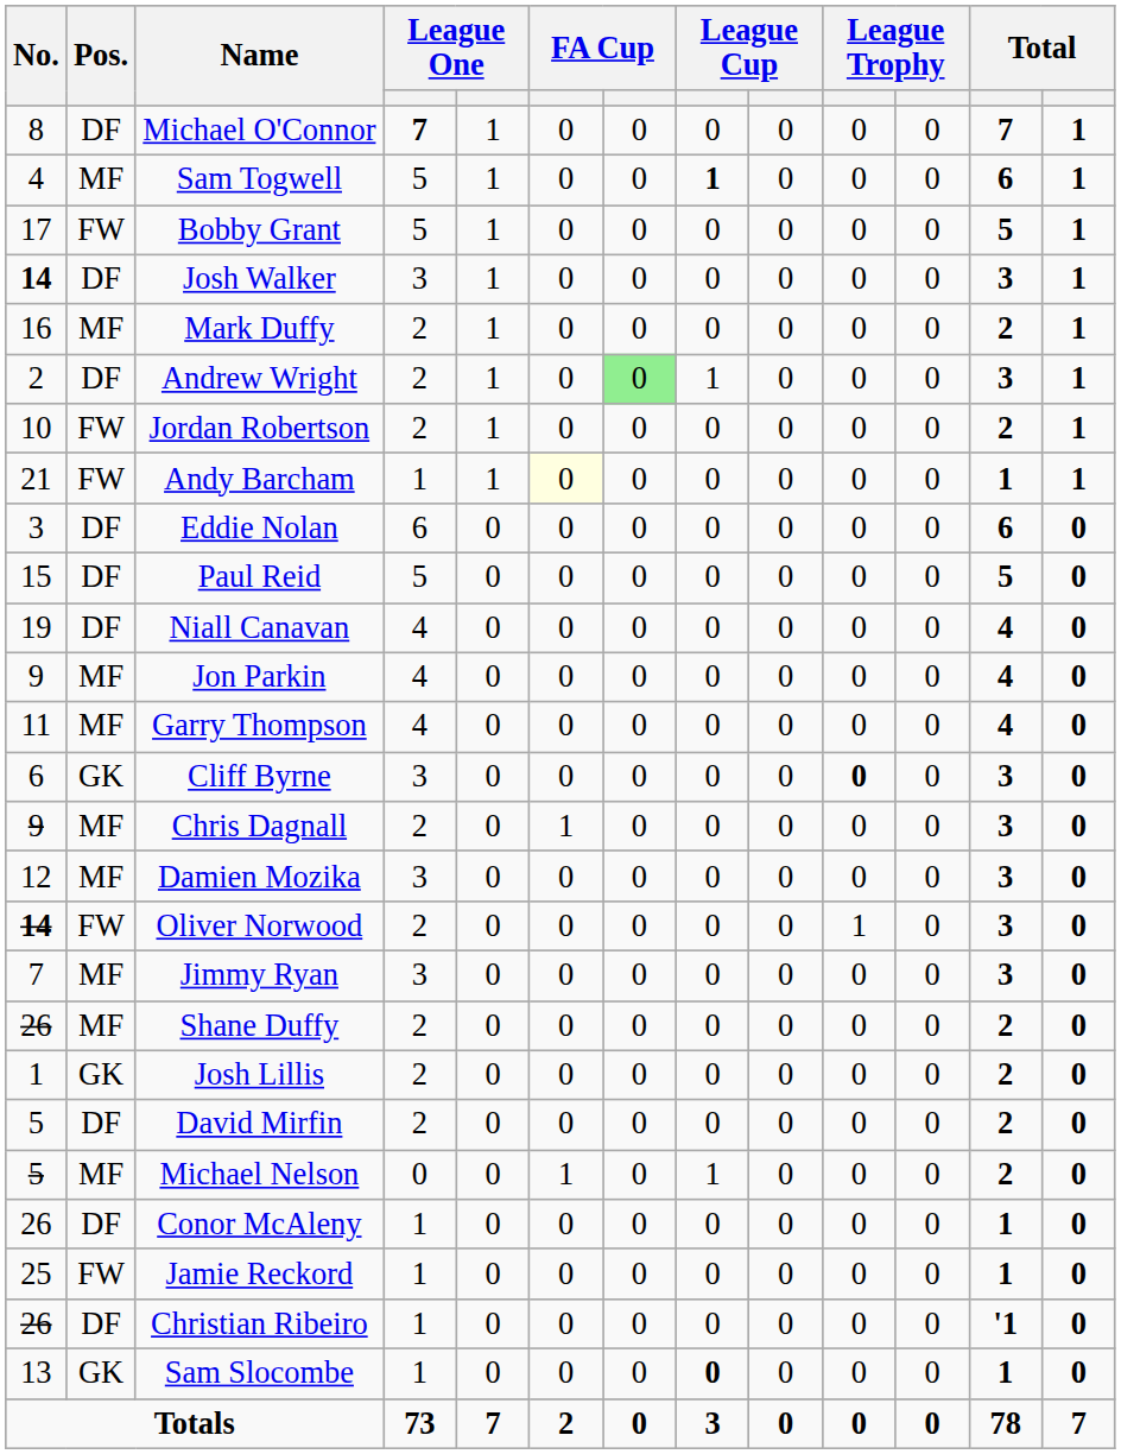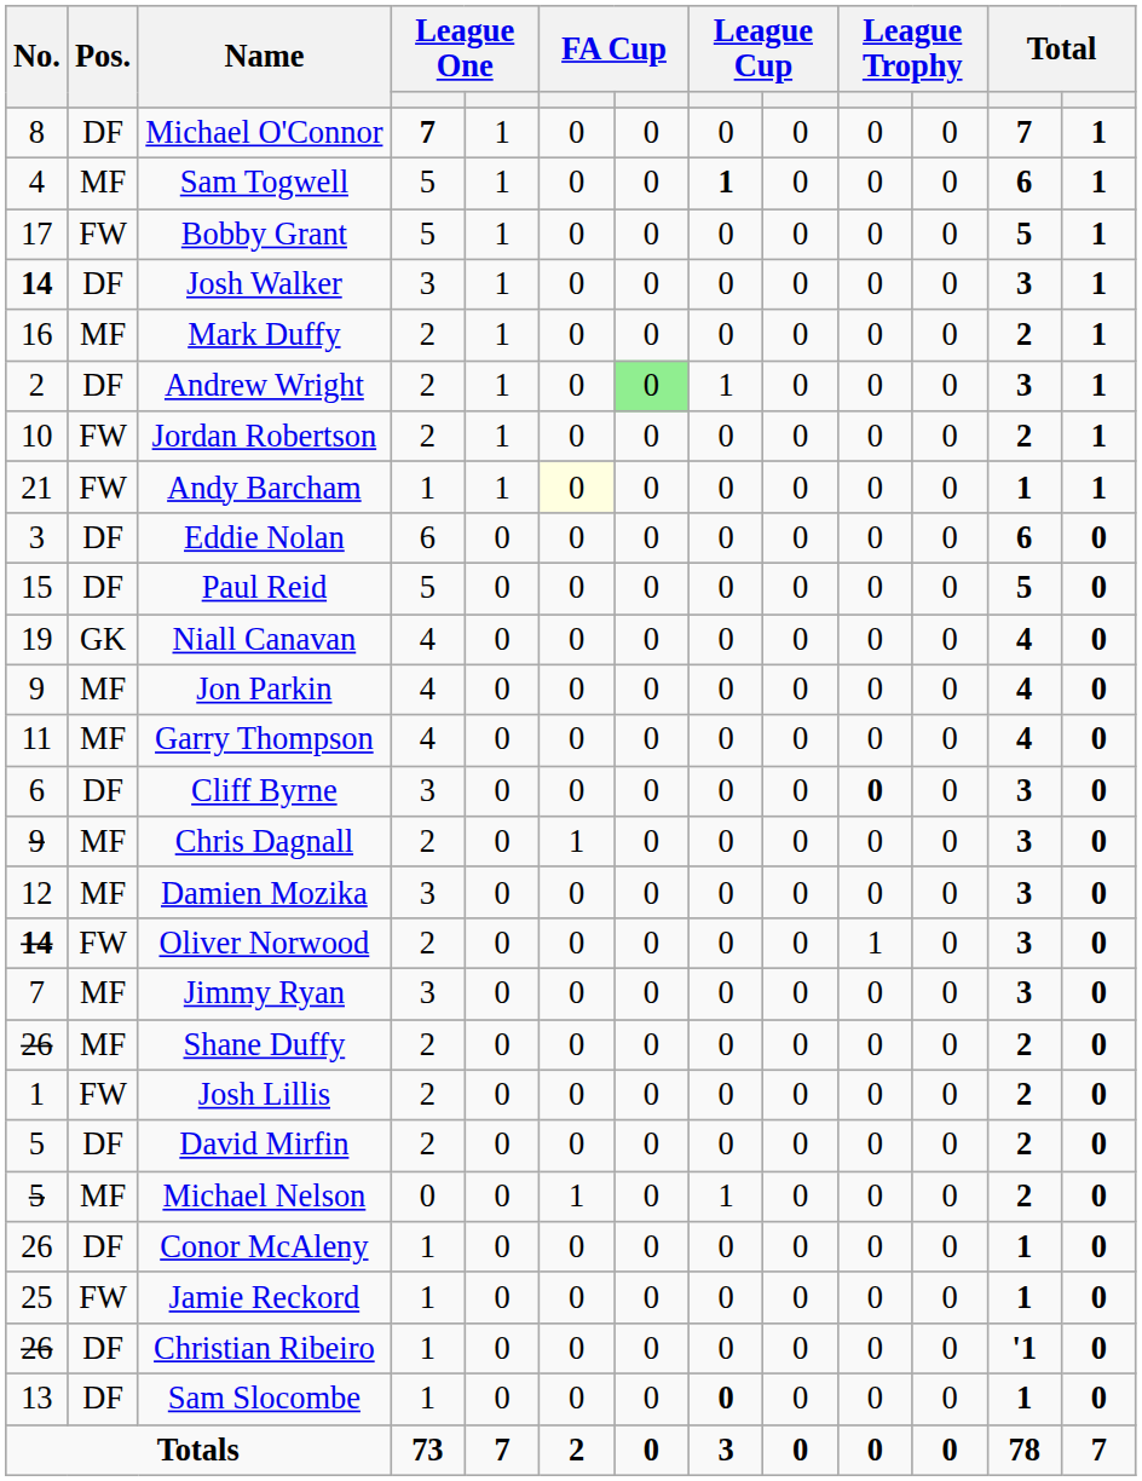 <table class="wikitable sortable" style="text-align: center;">
 <tr>
 <th rowspan="2">No.</th>
 <th rowspan="2">Pos.</th>
 <th rowspan="2">Name</th>
 <th colspan="2"><a href='#'>League One</a></th>
 <th colspan="2"><a href='#'>FA Cup</a></th>
 <th colspan="2"><a href='#'>League Cup</a></th>
 <th colspan="2"><a href='#'>League Trophy</a></th>
 <th colspan="2"><strong>Total</strong></th>
 </tr>
 <tr>
 <th style="width:30px;"></th>
 <th style="width:30px;"></th>
 <th style="width:30px;"></th>
 <th style="width:30px;"></th>
 <th style="width:30px;"></th>
 <th style="width:30px;"></th>
 <th style="width:30px;"></th>
 <th style="width:30px;"></th>
 <th style="width:30px;"></th>
 <th style="width:30px;"></th>
 </tr>
 <tr>
 <td>8</td>
 <td>DF</td>
 <td><a href='#'>Michael O'Connor</a></td>
 <td><strong>7</strong></td>
 <td>1</td>
 <td>0</td>
 <td>0</td>
 <td>0</td>
 <td>0</td>
 <td>0</td>
 <td>0</td>
 <td><strong>7</strong></td>
 <td><strong>1</strong></td>
 </tr>
 <tr>
 <td>4</td>
 <td>MF</td>
 <td><a href='#'>Sam Togwell</a></td>
 <td>5</td>
 <td>1</td>
 <td>0</td>
 <td>0</td>
 <td><strong>1</strong></td>
 <td>0</td>
 <td>0</td>
 <td>0</td>
 <td><strong>6</strong></td>
 <td><strong>1</strong></td>
 </tr>
 <tr>
 <td>17</td>
 <td>FW</td>
 <td><a href='#'>Bobby Grant</a></td>
 <td>5</td>
 <td>1</td>
 <td>0</td>
 <td>0</td>
 <td>0</td>
 <td>0</td>
 <td>0</td>
 <td>0</td>
 <td><strong>5</strong></td>
 <td><strong>1</strong></td>
 </tr>
 <tr>
 <td><strong>14</strong></td>
 <td>DF</td>
 <td><a href='#'>Josh Walker</a></td>
 <td>3</td>
 <td>1</td>
 <td>0</td>
 <td>0</td>
 <td>0</td>
 <td>0</td>
 <td>0</td>
 <td>0</td>
 <td><strong>3</strong></td>
 <td><strong>1</strong></td>
 </tr>
 <tr>
 <td>16</td>
 <td>MF</td>
 <td><a href='#'>Mark Duffy</a></td>
 <td>2</td>
 <td>1</td>
 <td>0</td>
 <td>0</td>
 <td>0</td>
 <td>0</td>
 <td>0</td>
 <td>0</td>
 <td><strong>2</strong></td>
 <td><strong>1</strong></td>
 </tr>
 <tr>
 <td>2</td>
 <td>DF</td>
 <td><a href='#'>Andrew Wright</a></td>
 <td>2</td>
 <td>1</td>
 <td>0</td>
 <td style="background: lightgreen;">0</td>
 <td>1</td>
 <td>0</td>
 <td>0</td>
 <td>0</td>
 <td><strong>3</strong></td>
 <td><strong>1</strong></td>
 </tr>
 <tr>
 <td>10</td>
 <td>FW</td>
 <td><a href='#'>Jordan Robertson</a></td>
 <td>2</td>
 <td>1</td>
 <td>0</td>
 <td>0</td>
 <td>0</td>
 <td>0</td>
 <td>0</td>
 <td>0</td>
 <td><strong>2</strong></td>
 <td><strong>1</strong></td>
 </tr>
 <tr>
 <td>21</td>
 <td>FW</td>
 <td><a href='#'>Andy Barcham</a></td>
 <td>1</td>
 <td>1</td>
 <td style="background: lightyellow;">0</td>
 <td>0</td>
 <td>0</td>
 <td>0</td>
 <td>0</td>
 <td>0</td>
 <td><strong>1</strong></td>
 <td><strong>1</strong></td>
 </tr>
 <tr>
 <td>3</td>
 <td>DF</td>
 <td><a href='#'>Eddie Nolan</a></td>
 <td>6</td>
 <td>0</td>
 <td>0</td>
 <td>0</td>
 <td>0</td>
 <td>0</td>
 <td>0</td>
 <td>0</td>
 <td><strong>6</strong></td>
 <td><strong>0</strong></td>
 </tr>
 <tr>
 <td>15</td>
 <td>DF</td>
 <td><a href='#'>Paul Reid</a></td>
 <td>5</td>
 <td>0</td>
 <td>0</td>
 <td>0</td>
 <td>0</td>
 <td>0</td>
 <td>0</td>
 <td>0</td>
 <td><strong>5</strong></td>
 <td><strong>0</strong></td>
 </tr>
 <tr>
 <td>19</td>
-<td>DF</td>
+<td>GK</td>
 <td><a href='#'>Niall Canavan</a></td>
 <td>4</td>
 <td>0</td>
 <td>0</td>
 <td>0</td>
 <td>0</td>
 <td>0</td>
 <td>0</td>
 <td>0</td>
 <td><strong>4</strong></td>
 <td><strong>0</strong></td>
 </tr>
 <tr>
 <td>9</td>
 <td>MF</td>
 <td><a href='#'>Jon Parkin</a></td>
 <td>4</td>
 <td>0</td>
 <td>0</td>
 <td>0</td>
 <td>0</td>
 <td>0</td>
 <td>0</td>
 <td>0</td>
 <td><strong>4</strong></td>
 <td><strong>0</strong></td>
 </tr>
 <tr>
 <td>11</td>
 <td>MF</td>
 <td><a href='#'>Garry Thompson</a></td>
 <td>4</td>
 <td>0</td>
 <td>0</td>
 <td>0</td>
 <td>0</td>
 <td>0</td>
 <td>0</td>
 <td>0</td>
 <td><strong>4</strong></td>
 <td><strong>0</strong></td>
 </tr>
 <tr>
 <td>6</td>
-<td>GK</td>
+<td>DF</td>
 <td><a href='#'>Cliff Byrne</a></td>
 <td>3</td>
 <td>0</td>
 <td>0</td>
 <td>0</td>
 <td>0</td>
 <td>0</td>
 <td><strong>0</strong></td>
 <td>0</td>
 <td><strong>3</strong></td>
 <td><strong>0</strong></td>
 </tr>
 <tr>
 <td><s>9</s></td>
 <td>MF</td>
 <td><a href='#'>Chris Dagnall</a></td>
 <td>2</td>
 <td>0</td>
 <td>1</td>
 <td>0</td>
 <td>0</td>
 <td>0</td>
 <td>0</td>
 <td>0</td>
 <td><strong>3</strong></td>
 <td><strong>0</strong></td>
 </tr>
 <tr>
 <td>12</td>
 <td>MF</td>
 <td><a href='#'>Damien Mozika</a></td>
 <td>3</td>
 <td>0</td>
 <td>0</td>
 <td>0</td>
 <td>0</td>
 <td>0</td>
 <td>0</td>
 <td>0</td>
 <td><strong>3</strong></td>
 <td><strong>0</strong></td>
 </tr>
 <tr>
 <td><strong><s>14</s></strong></td>
 <td>FW</td>
 <td><a href='#'>Oliver Norwood</a></td>
 <td>2</td>
 <td>0</td>
 <td>0</td>
 <td>0</td>
 <td>0</td>
 <td>0</td>
 <td>1</td>
 <td>0</td>
 <td><strong>3</strong></td>
 <td><strong>0</strong></td>
 </tr>
 <tr>
 <td>7</td>
 <td>MF</td>
 <td><a href='#'>Jimmy Ryan</a></td>
 <td>3</td>
 <td>0</td>
 <td>0</td>
 <td>0</td>
 <td>0</td>
 <td>0</td>
 <td>0</td>
 <td>0</td>
 <td><strong>3</strong></td>
 <td><strong>0</strong></td>
 </tr>
 <tr>
 <td><s>26</s></td>
 <td>MF</td>
 <td><a href='#'>Shane Duffy</a></td>
 <td>2</td>
 <td>0</td>
 <td>0</td>
 <td>0</td>
 <td>0</td>
 <td>0</td>
 <td>0</td>
 <td>0</td>
 <td><strong>2</strong></td>
 <td><strong>0</strong></td>
 </tr>
 <tr>
 <td>1</td>
-<td>GK</td>
+<td>FW</td>
 <td><a href='#'>Josh Lillis</a></td>
 <td>2</td>
 <td>0</td>
 <td>0</td>
 <td>0</td>
 <td>0</td>
 <td>0</td>
 <td>0</td>
 <td>0</td>
 <td><strong>2</strong></td>
 <td><strong>0</strong></td>
 </tr>
 <tr>
 <td>5</td>
 <td>DF</td>
 <td><a href='#'>David Mirfin</a></td>
 <td>2</td>
 <td>0</td>
 <td>0</td>
 <td>0</td>
 <td>0</td>
 <td>0</td>
 <td>0</td>
 <td>0</td>
 <td><strong>2</strong></td>
 <td><strong>0</strong></td>
 </tr>
 <tr>
 <td><s>5</s></td>
 <td>MF</td>
 <td><a href='#'>Michael Nelson</a></td>
 <td>0</td>
 <td>0</td>
 <td>1</td>
 <td>0</td>
 <td>1</td>
 <td>0</td>
 <td>0</td>
 <td>0</td>
 <td><strong>2</strong></td>
 <td><strong>0</strong></td>
 </tr>
 <tr>
 <td>26</td>
 <td>DF</td>
 <td><a href='#'>Conor McAleny</a></td>
 <td>1</td>
 <td>0</td>
 <td>0</td>
 <td>0</td>
 <td>0</td>
 <td>0</td>
 <td>0</td>
 <td>0</td>
 <td><strong>1</strong></td>
 <td><strong>0</strong></td>
 </tr>
 <tr>
 <td>25</td>
 <td>FW</td>
 <td><a href='#'>Jamie Reckord</a></td>
 <td>1</td>
 <td>0</td>
 <td>0</td>
 <td>0</td>
 <td>0</td>
 <td>0</td>
 <td>0</td>
 <td>0</td>
 <td><strong>1</strong></td>
 <td><strong>0</strong></td>
 </tr>
 <tr>
 <td><s>26</s></td>
 <td>DF</td>
 <td><a href='#'>Christian Ribeiro</a></td>
 <td>1</td>
 <td>0</td>
 <td>0</td>
 <td>0</td>
 <td>0</td>
 <td>0</td>
 <td>0</td>
 <td>0</td>
 <td><strong>'1</strong></td>
 <td><strong>0</strong></td>
 </tr>
 <tr>
 <td>13</td>
-<td>GK</td>
+<td>DF</td>
 <td><a href='#'>Sam Slocombe</a></td>
 <td>1</td>
 <td>0</td>
 <td>0</td>
 <td>0</td>
 <td><strong>0</strong></td>
 <td>0</td>
 <td>0</td>
 <td>0</td>
 <td><strong>1</strong></td>
 <td><strong>0</strong></td>
 </tr>
 <tr>
 <td colspan="3"><strong>Totals</strong></td>
 <td><strong>73</strong></td>
 <td><strong>7</strong></td>
 <td><strong>2</strong></td>
 <td><strong>0</strong></td>
 <td><strong>3</strong></td>
 <td><strong>0</strong></td>
 <td><strong>0</strong></td>
 <td><strong>0</strong></td>
 <td><strong>78</strong></td>
 <td><strong>7</strong></td>
 </tr>
 </table>
